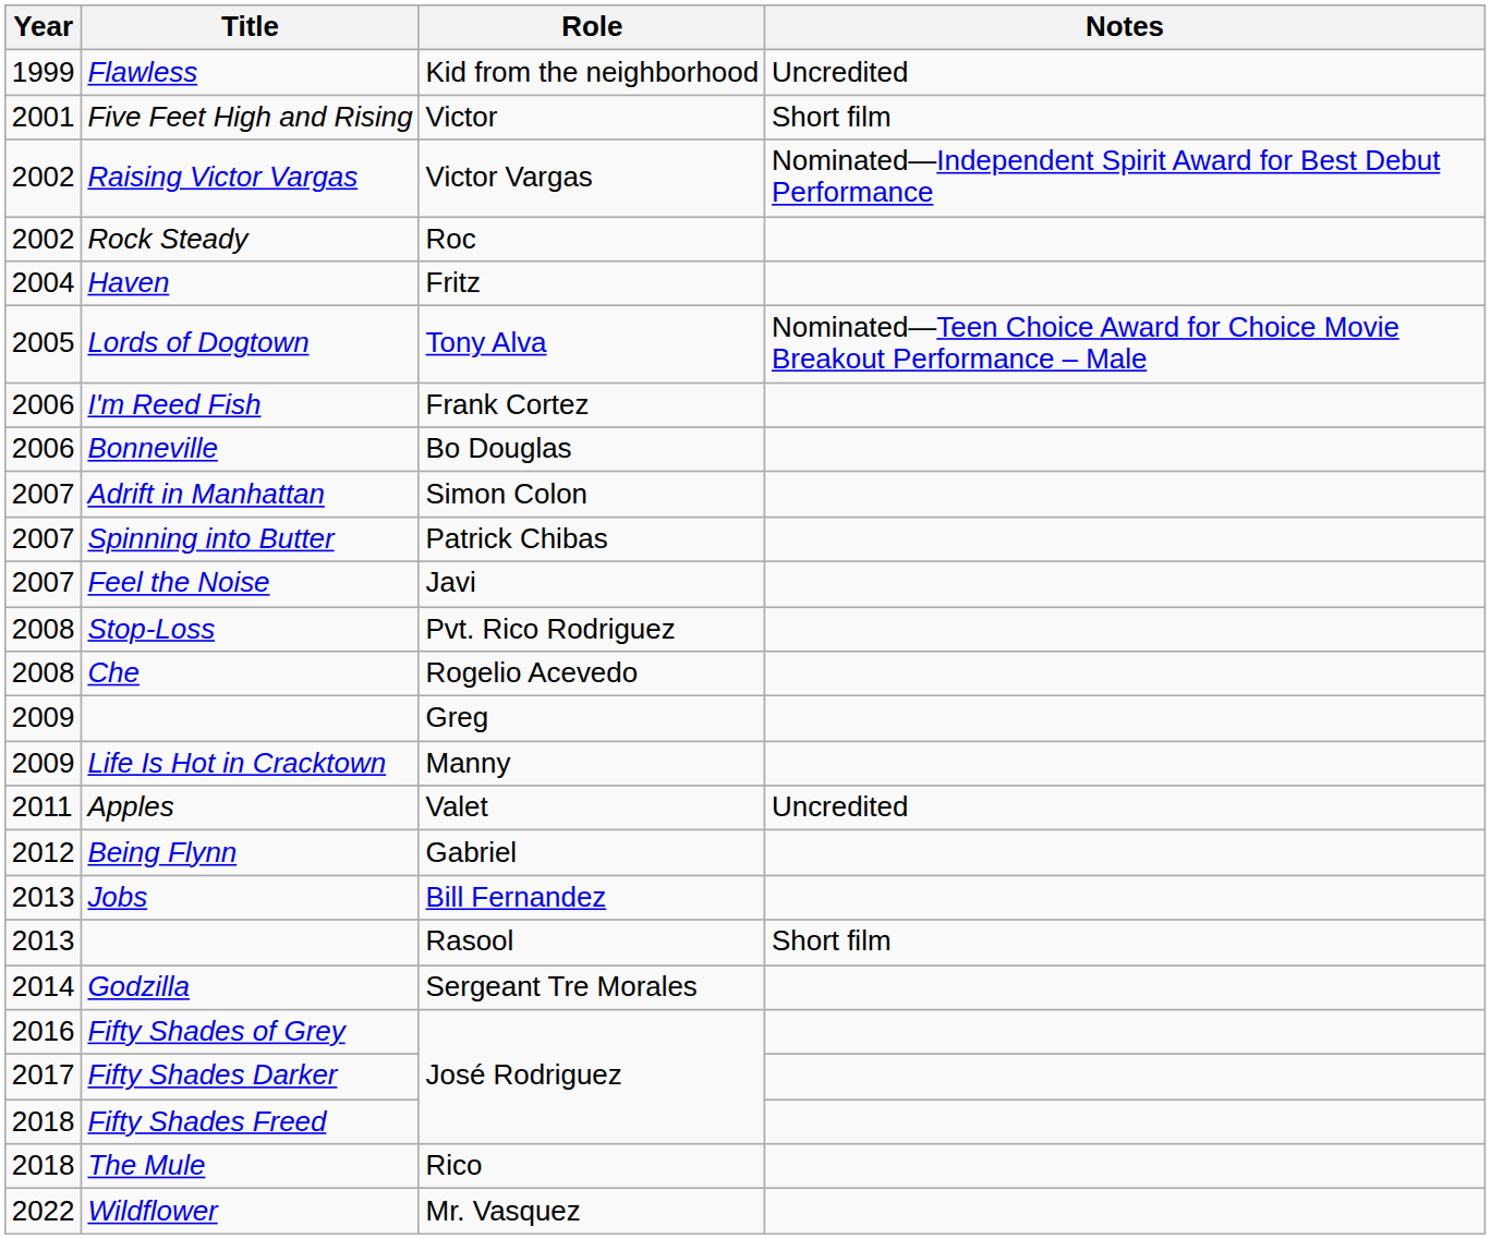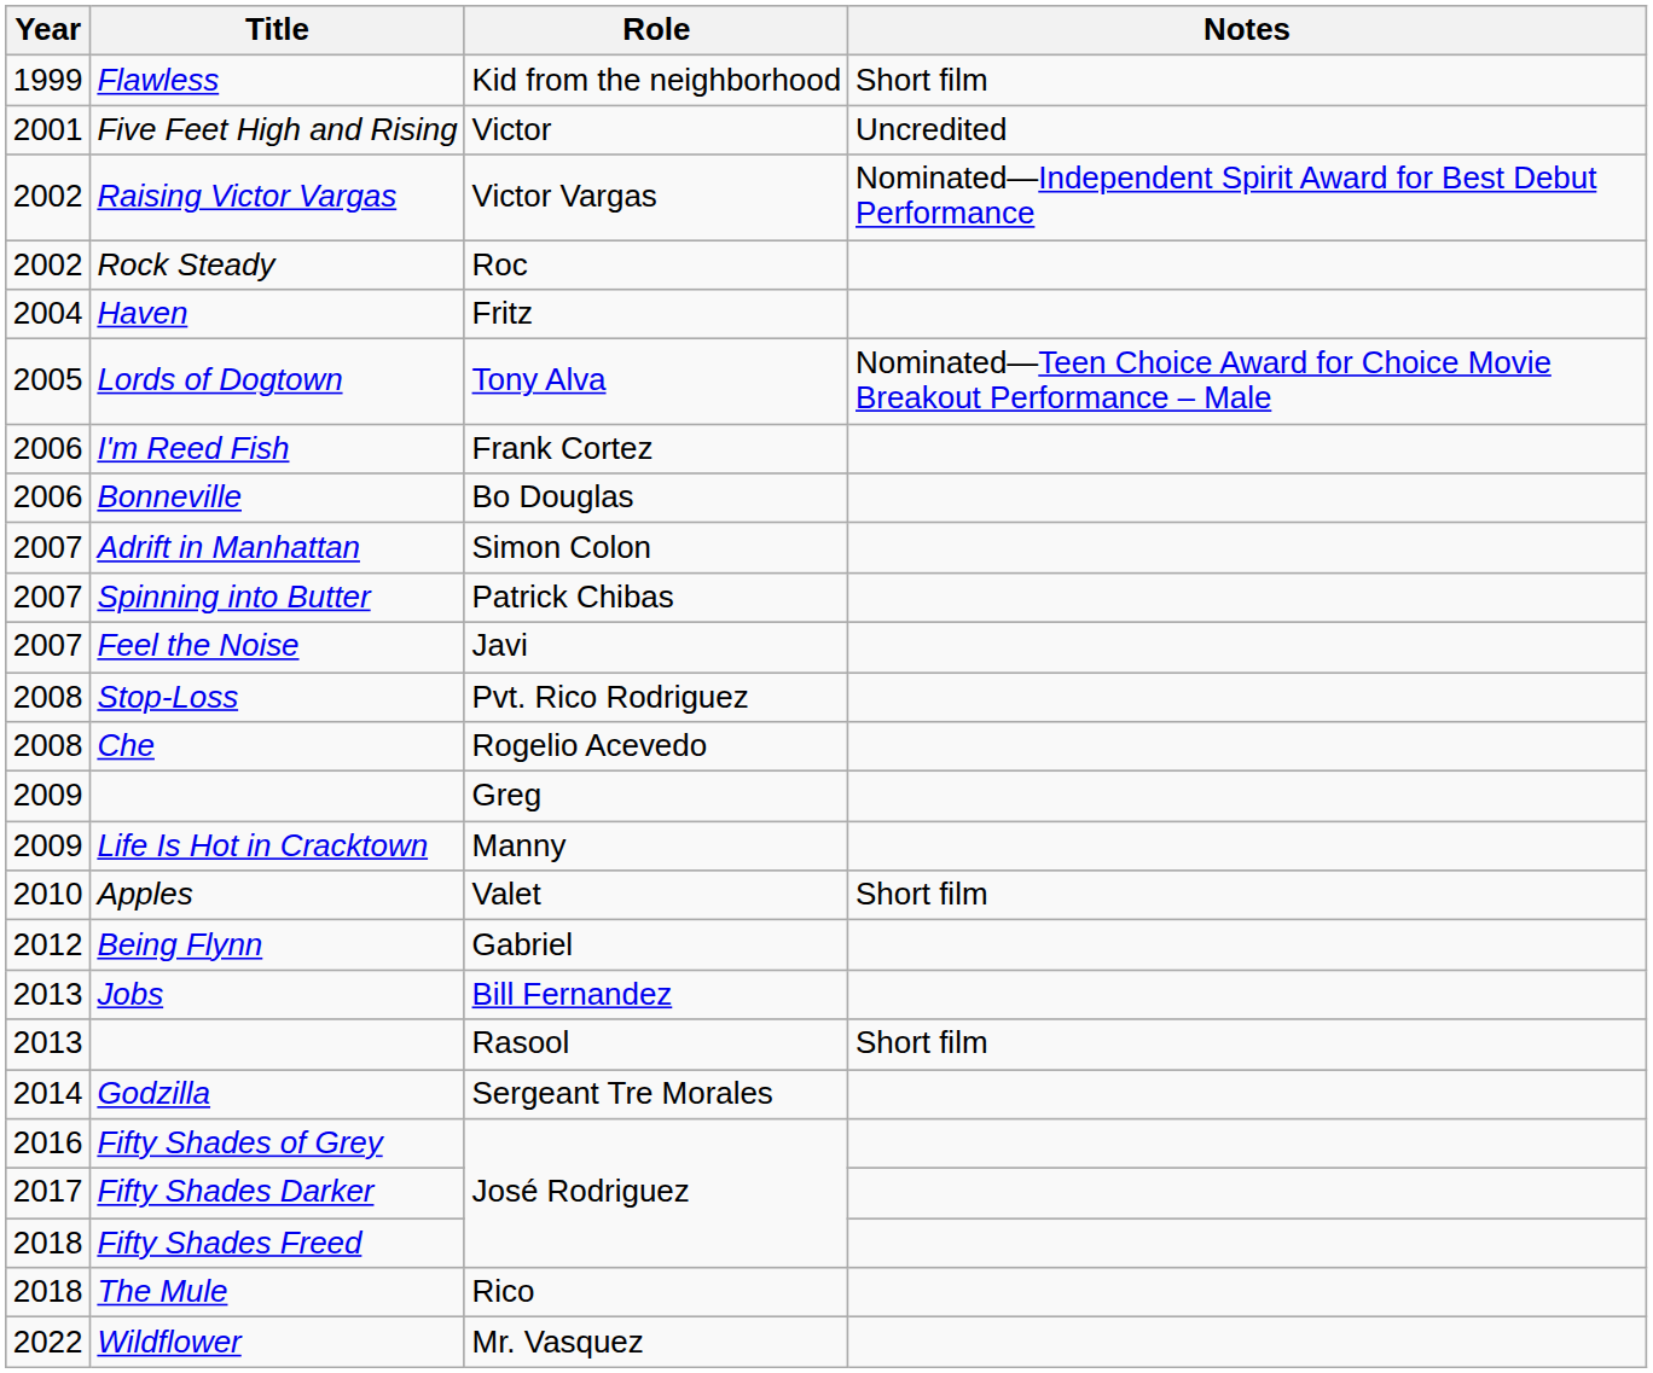 <table class="wikitable sortable">
 <tr>
 <th>Year</th>
 <th>Title</th>
 <th>Role</th>
 <th class="unsortable" style="width:25em;">Notes</th>
 </tr>
 <tr>
 <td>1999</td>
 <td><em><a href='#'>Flawless</a></em></td>
 <td>Kid from the neighborhood</td>
-<td>Uncredited</td>
+<td>Short film</td>
 </tr>
 <tr>
 <td>2001</td>
 <td><em>Five Feet High and Rising</em></td>
 <td>Victor</td>
-<td>Short film</td>
+<td>Uncredited</td>
 </tr>
 <tr>
 <td>2002</td>
 <td><em><a href='#'>Raising Victor Vargas</a></em></td>
 <td>Victor Vargas</td>
 <td>Nominated—<a href='#'>Independent Spirit Award for Best Debut Performance</a></td>
 </tr>
 <tr>
 <td>2002</td>
 <td><em>Rock Steady</em></td>
 <td>Roc</td>
 <td></td>
 </tr>
 <tr>
 <td>2004</td>
 <td><em><a href='#'>Haven</a></em></td>
 <td>Fritz</td>
 <td></td>
 </tr>
 <tr>
 <td>2005</td>
 <td><em><a href='#'>Lords of Dogtown</a></em></td>
 <td><a href='#'>Tony Alva</a></td>
 <td>Nominated—<a href='#'>Teen Choice Award for Choice Movie Breakout Performance – Male</a></td>
 </tr>
 <tr>
 <td>2006</td>
 <td><em><a href='#'>I'm Reed Fish</a></em></td>
 <td>Frank Cortez</td>
 <td></td>
 </tr>
 <tr>
 <td>2006</td>
 <td><em><a href='#'>Bonneville</a></em></td>
 <td>Bo Douglas</td>
 <td></td>
 </tr>
 <tr>
 <td>2007</td>
 <td><em><a href='#'>Adrift in Manhattan</a></em></td>
 <td>Simon Colon</td>
 <td></td>
 </tr>
 <tr>
 <td>2007</td>
 <td><em><a href='#'>Spinning into Butter</a></em></td>
 <td>Patrick Chibas</td>
 <td></td>
 </tr>
 <tr>
 <td>2007</td>
 <td><em><a href='#'>Feel the Noise</a></em></td>
 <td>Javi</td>
 <td></td>
 </tr>
 <tr>
 <td>2008</td>
 <td><em><a href='#'>Stop-Loss</a></em></td>
 <td>Pvt. Rico Rodriguez</td>
 <td></td>
 </tr>
 <tr>
 <td>2008</td>
 <td><em><a href='#'>Che</a></em></td>
 <td>Rogelio Acevedo</td>
 <td></td>
 </tr>
 <tr>
 <td>2009</td>
 <td><em></em></td>
 <td>Greg</td>
 <td></td>
 </tr>
 <tr>
 <td>2009</td>
 <td><em><a href='#'>Life Is Hot in Cracktown</a></em></td>
 <td>Manny</td>
 <td></td>
 </tr>
 <tr>
-<td>2011</td>
+<td>2010</td>
 <td><em>Apples</em></td>
 <td>Valet</td>
-<td>Uncredited</td>
+<td>Short film</td>
 </tr>
 <tr>
 <td>2012</td>
 <td><em><a href='#'>Being Flynn</a></em></td>
 <td>Gabriel</td>
 <td></td>
 </tr>
 <tr>
 <td>2013</td>
 <td><em><a href='#'>Jobs</a></em></td>
 <td><a href='#'>Bill Fernandez</a></td>
 <td></td>
 </tr>
 <tr>
 <td>2013</td>
 <td><em></em></td>
 <td>Rasool</td>
 <td>Short film</td>
 </tr>
 <tr>
 <td>2014</td>
 <td><em><a href='#'>Godzilla</a></em></td>
 <td>Sergeant Tre Morales</td>
 <td></td>
 </tr>
 <tr>
 <td>2016</td>
 <td><em><a href='#'>Fifty Shades of Grey</a></em></td>
 <td rowspan=3>José Rodriguez</td>
 <td></td>
 </tr>
 <tr>
 <td>2017</td>
 <td><em><a href='#'>Fifty Shades Darker</a></em></td>
 <td></td>
 </tr>
 <tr>
 <td>2018</td>
 <td><em><a href='#'>Fifty Shades Freed</a></em></td>
 <td></td>
 </tr>
 <tr>
 <td>2018</td>
 <td><em><a href='#'>The Mule</a></em></td>
 <td>Rico</td>
 <td></td>
 </tr>
 <tr>
 <td>2022</td>
 <td><em><a href='#'>Wildflower</a></em></td>
 <td>Mr. Vasquez</td>
 <td></td>
 </tr>
 </table>
